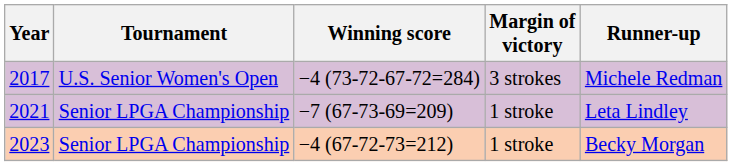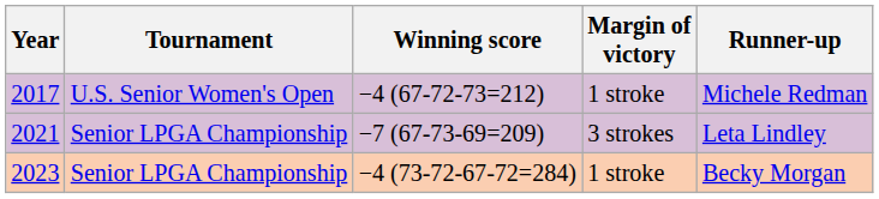 <table class="wikitable" style="font-size:95%;">
 <tr>
 <th>Year</th>
 <th>Tournament</th>
 <th>Winning score</th>
 <th>Margin of<br>victory</th>
 <th>Runner-up</th>
 </tr>
 <tr style="background:thistle;">
 <td><a href='#'>2017</a></td>
 <td><a href='#'>U.S. Senior Women's Open</a></td>
-<td>−4 (73-72-67-72=284)</td>
-<td>3 strokes</td>
+<td>−4 (67-72-73=212)</td>
+<td>1 stroke</td>
 <td> <a href='#'>Michele Redman</a></td>
 </tr>
 <tr style="background:thistle;">
 <td><a href='#'>2021</a></td>
 <td><a href='#'>Senior LPGA Championship</a></td>
 <td>−7 (67-73-69=209)</td>
-<td>1 stroke</td>
+<td>3 strokes</td>
 <td> <a href='#'>Leta Lindley</a></td>
 </tr>
 <tr style="background:#fbceb1;">
 <td><a href='#'>2023</a></td>
 <td><a href='#'>Senior LPGA Championship</a></td>
-<td>−4 (67-72-73=212)</td>
+<td>−4 (73-72-67-72=284)</td>
 <td>1 stroke</td>
 <td> <a href='#'>Becky Morgan</a></td>
 </tr>
 </table>
